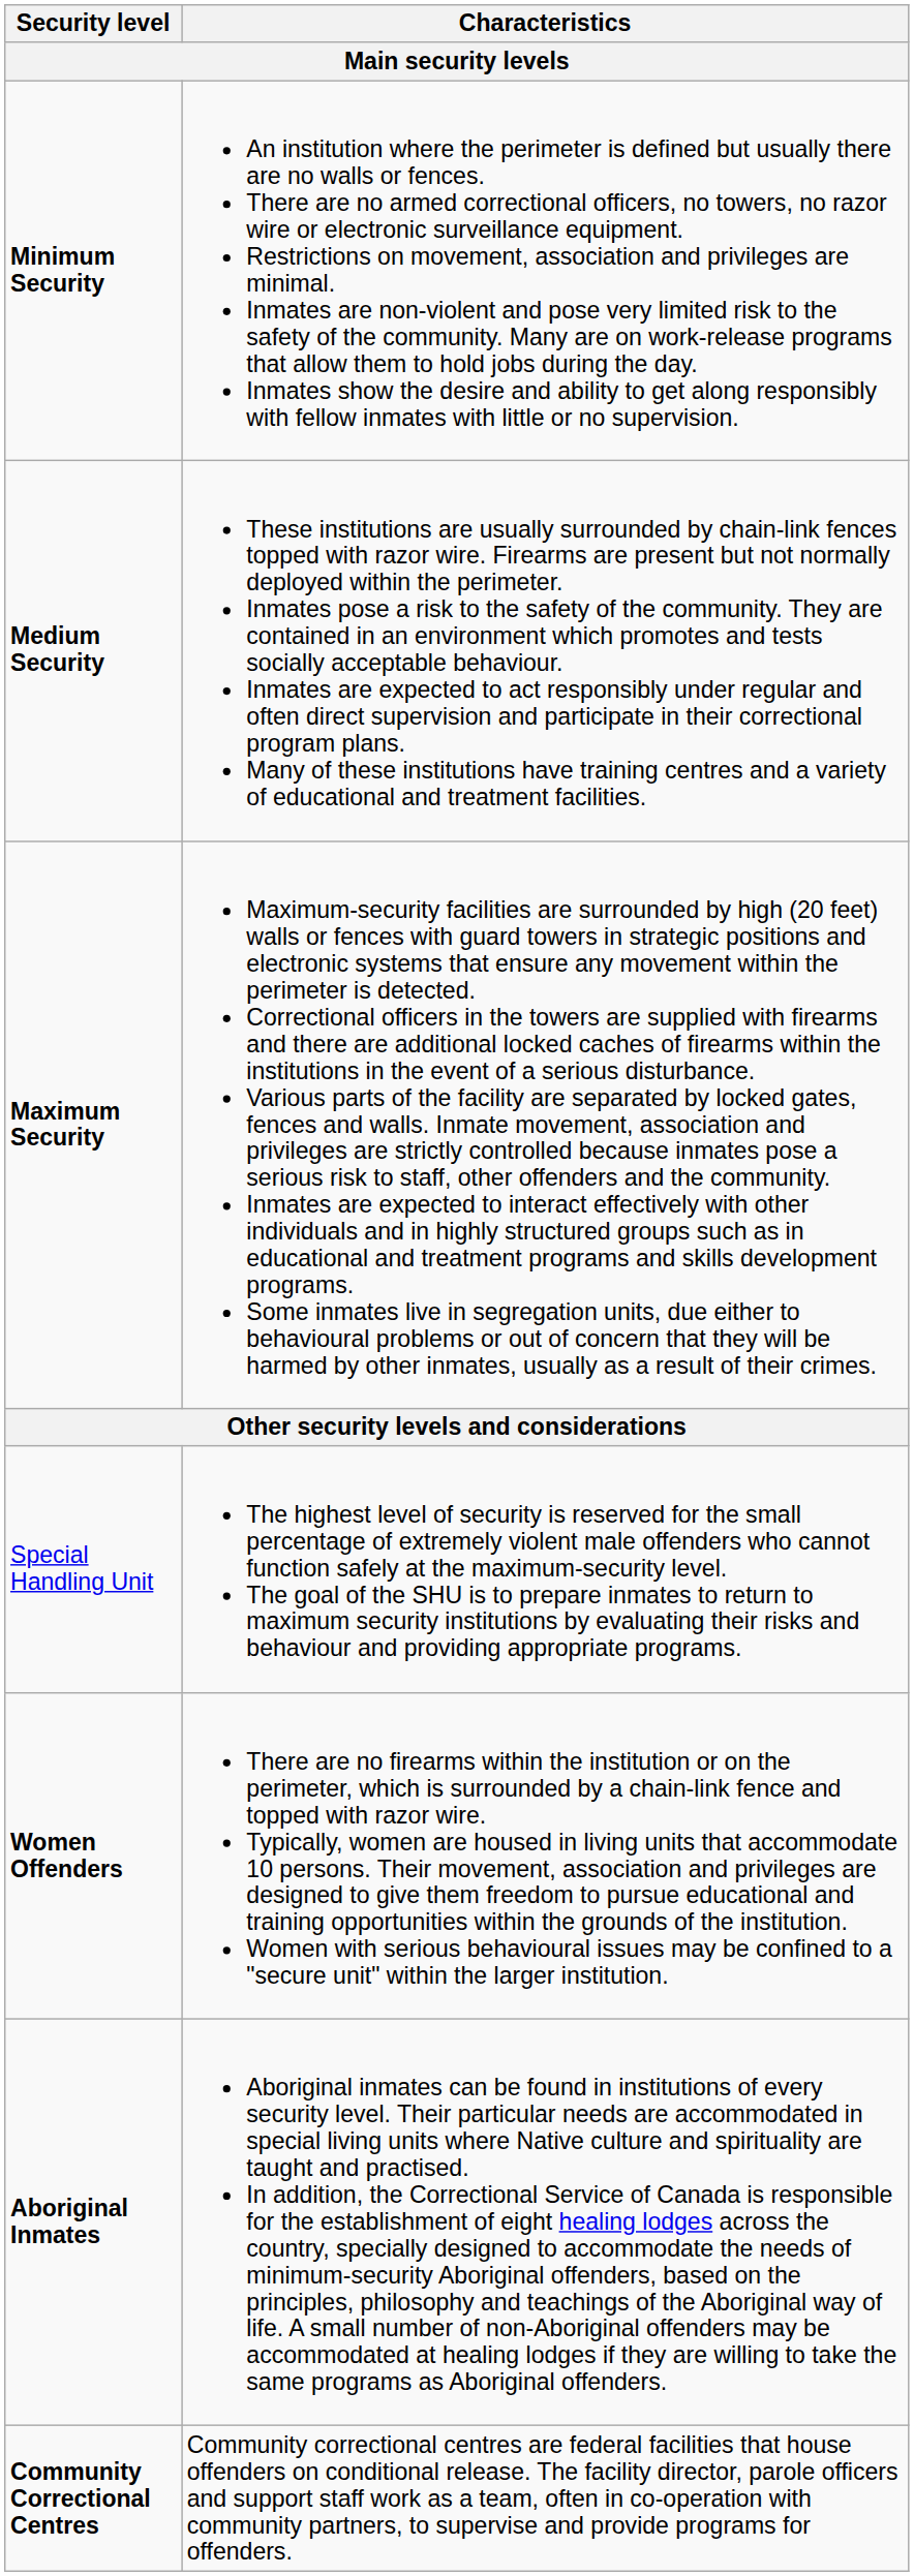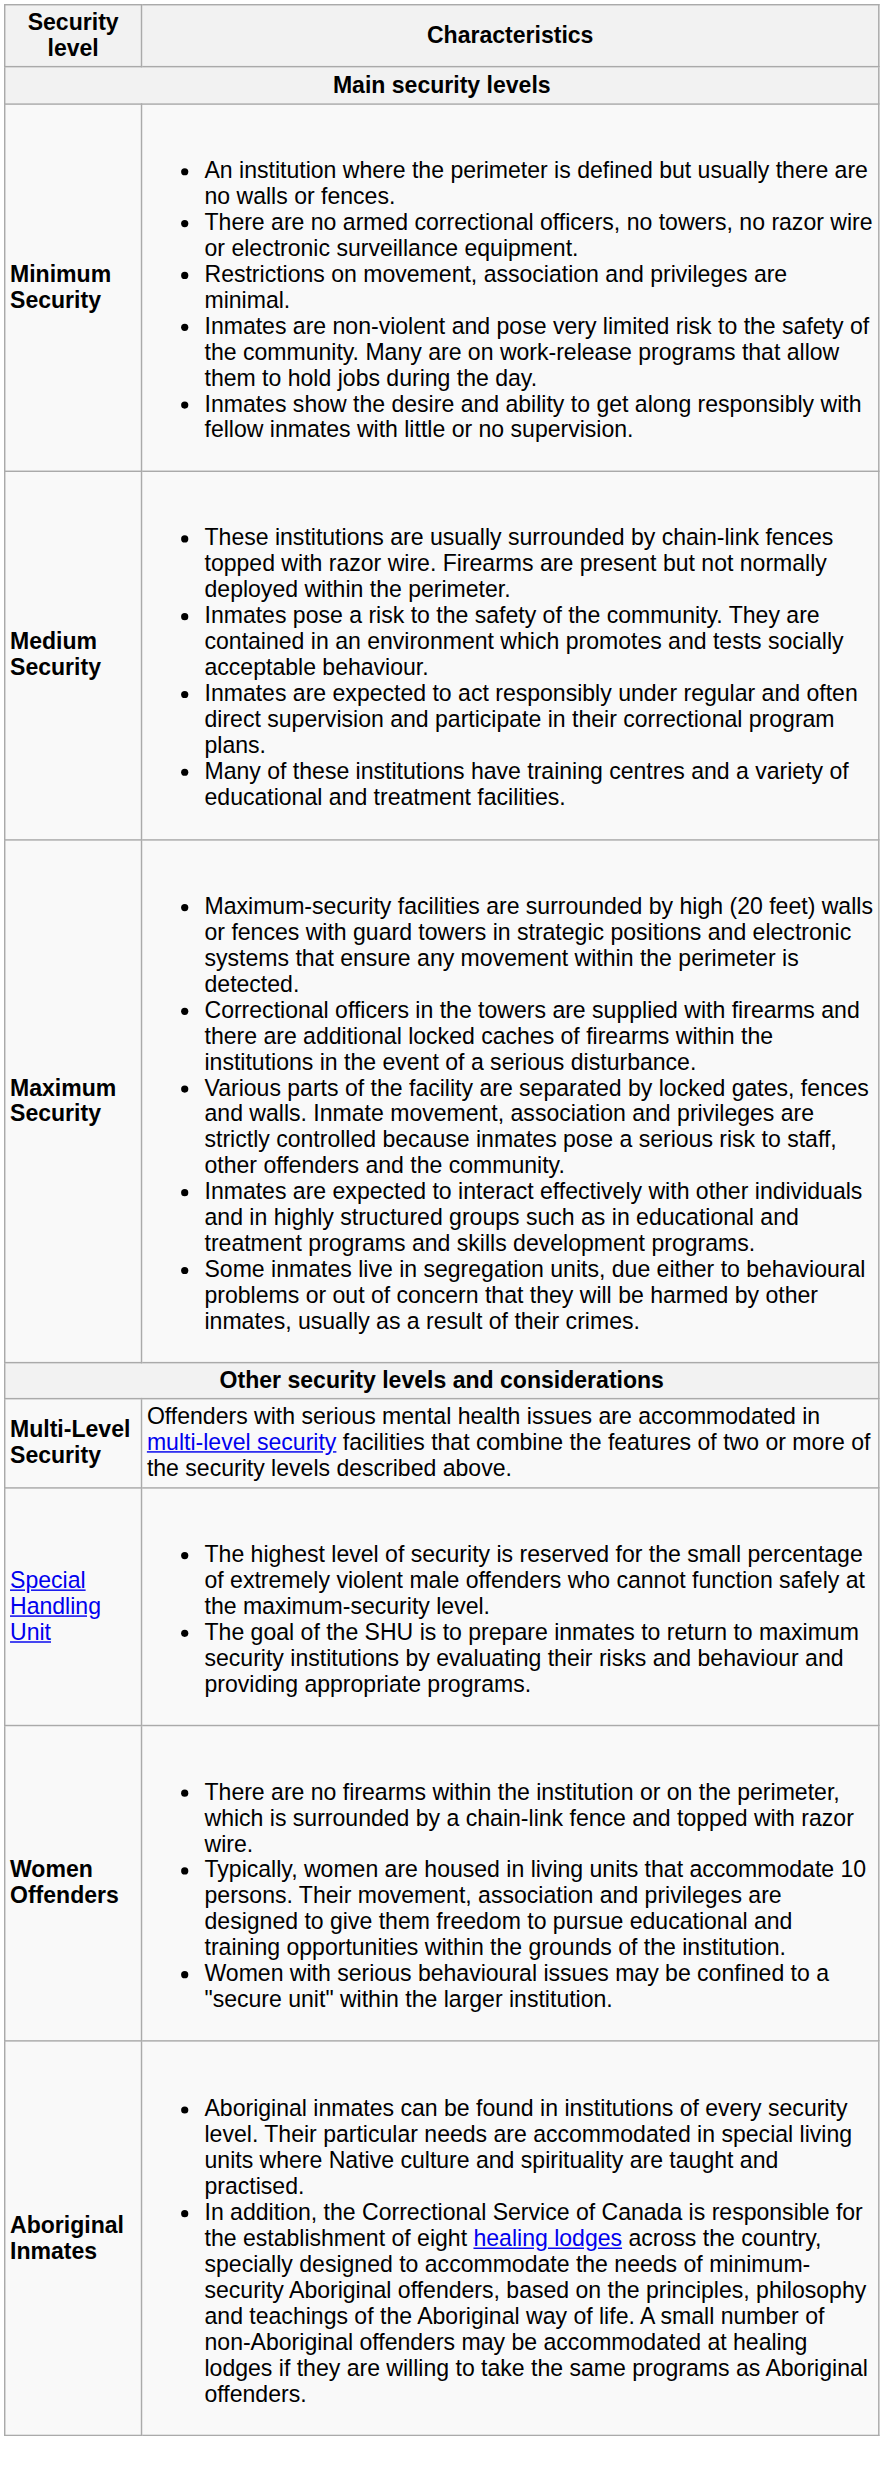 <table class="wikitable">
 <tr>
 <th>Security level</th>
 <th>Characteristics</th>
 </tr>
 <tr>
 <th colspan="2">Main security levels</th>
 </tr>
 <tr>
 <td><strong>Minimum Security</strong></td>
 <td><br><ul><li>An institution where the perimeter is defined but usually there are no walls or fences.</li><li>There are no armed correctional officers, no towers, no razor wire or electronic surveillance equipment.</li><li>Restrictions on movement, association and privileges are minimal.</li><li>Inmates are non-violent and pose very limited risk to the safety of the community. Many are on work-release programs that allow them to hold jobs during the day.</li><li>Inmates show the desire and ability to get along responsibly with fellow inmates with little or no supervision.</li></ul></td>
 </tr>
 <tr>
 <td><strong>Medium Security</strong></td>
 <td><br><ul><li>These institutions are usually surrounded by chain-link fences topped with razor wire. Firearms are present but not normally deployed within the perimeter.</li><li>Inmates pose a risk to the safety of the community. They are contained in an environment which promotes and tests socially acceptable behaviour.</li><li>Inmates are expected to act responsibly under regular and often direct supervision and participate in their correctional program plans.</li><li>Many of these institutions have training centres and a variety of educational and treatment facilities.</li></ul></td>
 </tr>
 <tr>
 <td><strong>Maximum Security</strong></td>
 <td><br><ul><li>Maximum-security facilities are surrounded by high (20 feet) walls or fences with guard towers in strategic positions and electronic systems that ensure any movement within the perimeter is detected.</li><li>Correctional officers in the towers are supplied with firearms and there are additional locked caches of firearms within the institutions in the event of a serious disturbance.</li><li>Various parts of the facility are separated by locked gates, fences and walls. Inmate movement, association and privileges are strictly controlled because inmates pose a serious risk to staff, other offenders and the community.</li><li>Inmates are expected to interact effectively with other individuals and in highly structured groups such as in educational and treatment programs and skills development programs.</li><li>Some inmates live in segregation units, due either to behavioural problems or out of concern that they will be harmed by other inmates, usually as a result of their crimes.</li></ul></td>
 </tr>
 <tr>
 <th colspan="2">Other security levels and considerations</th>
 </tr>
 <tr>
+<td><strong>Multi-Level Security</strong></td>
+<td>Offenders with serious mental health issues are accommodated in <a href='#'>multi-level security</a> facilities that combine the features of two or more of the security levels described above.</td>
+</tr>
+<tr>
 <td><a href='#'>Special Handling Unit</a></td>
 <td><br><ul><li>The highest level of security is reserved for the small percentage of extremely violent male offenders who cannot function safely at the maximum-security level.</li><li>The goal of the SHU is to prepare inmates to return to maximum security institutions by evaluating their risks and behaviour and providing appropriate programs.</li></ul></td>
 </tr>
 <tr>
 <td><strong>Women Offenders</strong></td>
 <td><br><ul><li>There are no firearms within the institution or on the perimeter, which is surrounded by a chain-link fence and topped with razor wire.</li><li>Typically, women are housed in living units that accommodate 10 persons. Their movement, association and privileges are designed to give them freedom to pursue educational and training opportunities within the grounds of the institution.</li><li>Women with serious behavioural issues may be confined to a "secure unit" within the larger institution.</li></ul></td>
 </tr>
 <tr>
 <td><strong>Aboriginal Inmates</strong></td>
 <td><br><ul><li>Aboriginal inmates can be found in institutions of every security level. Their particular needs are accommodated in special living units where Native culture and spirituality are taught and practised.</li><li>In addition, the Correctional Service of Canada is responsible for the establishment of eight <a href='#'>healing lodges</a> across the country, specially designed to accommodate the needs of minimum-security Aboriginal offenders, based on the principles, philosophy and teachings of the Aboriginal way of life. A small number of non-Aboriginal offenders may be accommodated at healing lodges if they are willing to take the same programs as Aboriginal offenders.</li></ul></td>
 </tr>
-<tr>
-<td><strong>Community Correctional Centres</strong></td>
-<td>Community correctional centres are federal facilities that house offenders on conditional release. The facility director, parole officers and support staff work as a team, often in co-operation with community partners, to supervise and provide programs for offenders.</td>
-</tr>
 </table>
